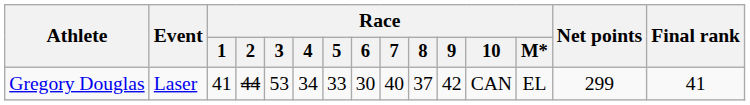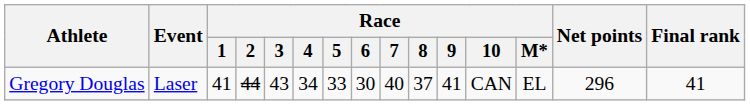 <table class="wikitable" style="font-size:90%">
 <tr>
 <th rowspan="2">Athlete</th>
 <th rowspan="2">Event</th>
 <th colspan=11>Race</th>
 <th rowspan=2>Net points</th>
 <th rowspan=2>Final rank</th>
 </tr>
 <tr style="font-size:95%">
 <th>1</th>
 <th>2</th>
 <th>3</th>
 <th>4</th>
 <th>5</th>
 <th>6</th>
 <th>7</th>
 <th>8</th>
 <th>9</th>
 <th>10</th>
 <th>M*</th>
 </tr>
 <tr align=center>
 <td align=left><a href='#'>Gregory Douglas</a></td>
 <td align=left><a href='#'>Laser</a></td>
 <td>41</td>
 <td><s>44</s></td>
-<td>53</td>
+<td>43</td>
 <td>34</td>
 <td>33</td>
 <td>30</td>
 <td>40</td>
 <td>37</td>
-<td>42</td>
+<td>41</td>
 <td>CAN</td>
 <td>EL</td>
-<td>299</td>
+<td>296</td>
 <td>41</td>
 </tr>
 </table>
